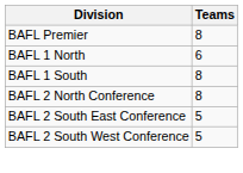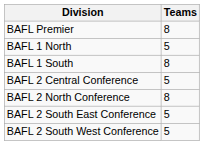 <table class="wikitable">
 <tr>
 <th>Division</th>
 <th>Teams</th>
 </tr>
 <tr>
 <td>BAFL Premier</td>
 <td>8</td>
 </tr>
 <tr>
 <td>BAFL 1 North</td>
-<td>6</td>
+<td>5</td>
 </tr>
 <tr>
 <td>BAFL 1 South</td>
 <td>8</td>
+</tr>
+<tr>
+<td>BAFL 2 Central Conference</td>
+<td>5</td>
 </tr>
 <tr>
 <td>BAFL 2 North Conference</td>
 <td>8</td>
 </tr>
 <tr>
 <td>BAFL 2 South East Conference</td>
 <td>5</td>
 </tr>
 <tr>
 <td>BAFL 2 South West Conference</td>
 <td>5</td>
 </tr>
 </table>
